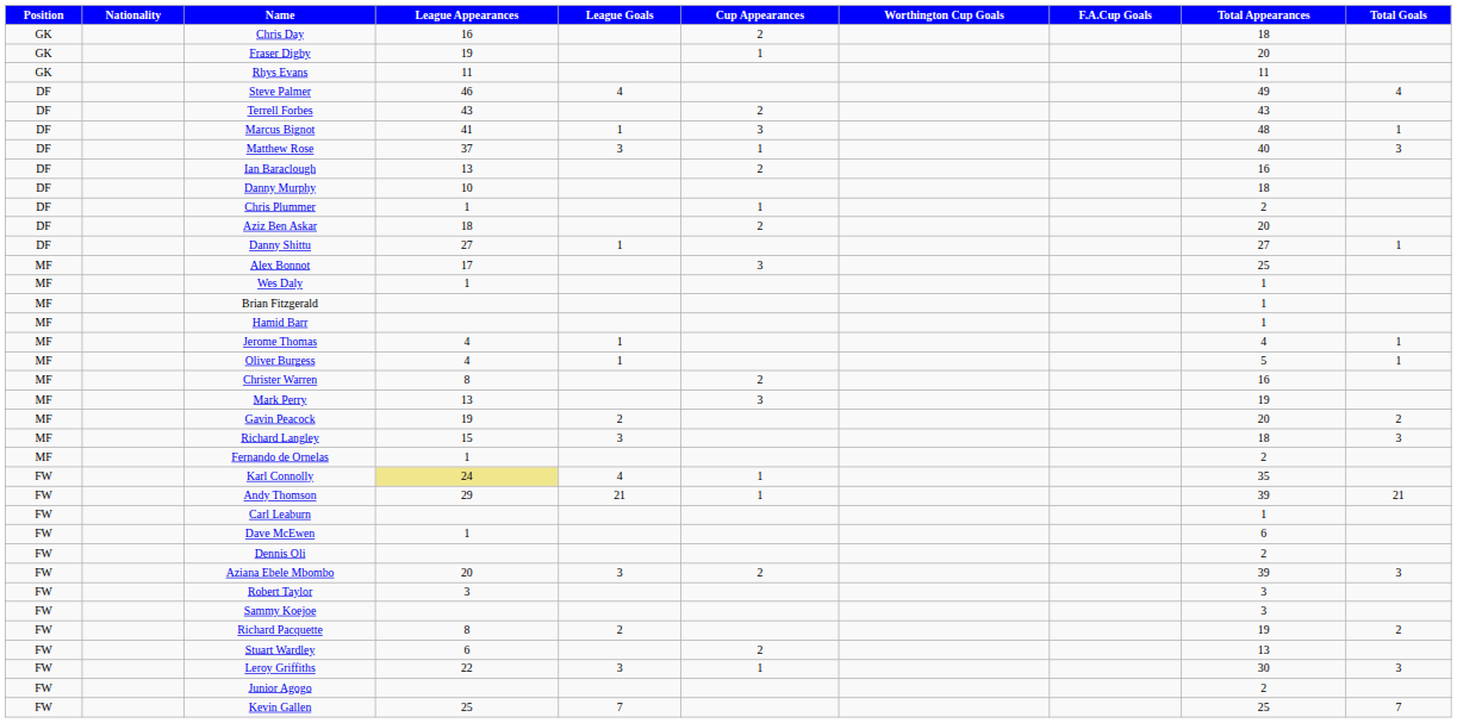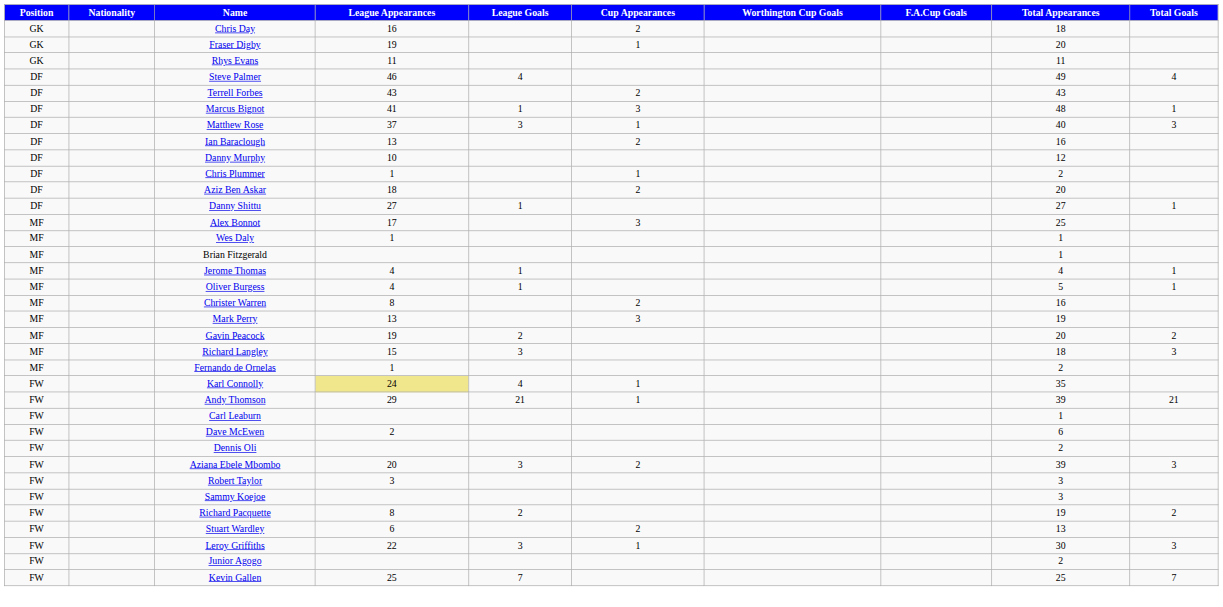 <table class="wikitable" style="text-align:center; font-size:90%; width:90%;">
 <tr>
 <th style="background:#0000FF; color:#FFFFFF; text-align:center;">Position</th>
 <th style="background:#0000FF; color:#FFFFFF; text-align:center;">Nationality</th>
 <th style="background:#0000FF; color:#FFFFFF; text-align:center;"><strong>Name</strong></th>
 <th style="background:#0000FF; color:#FFFFFF; text-align:center;">League Appearances</th>
 <th style="background:#0000FF; color:#FFFFFF; text-align:center;">League Goals</th>
 <th style="background:#0000FF; color:#FFFFFF; text-align:center;">Cup Appearances</th>
 <th style="background:#0000FF; color:#FFFFFF; text-align:center;">Worthington Cup Goals</th>
 <th style="background:#0000FF; color:#FFFFFF; text-align:center;">F.A.Cup Goals</th>
 <th style="background:#0000FF; color:#FFFFFF; text-align:center;">Total Appearances</th>
 <th style="background:#0000FF; color:#FFFFFF; text-align:center;">Total Goals</th>
 </tr>
 <tr>
 <td>GK</td>
 <td></td>
 <td><a href='#'>Chris Day</a></td>
 <td>16</td>
 <td></td>
 <td>2</td>
 <td></td>
 <td></td>
 <td>18</td>
 <td></td>
 </tr>
 <tr>
 <td>GK</td>
 <td></td>
 <td><a href='#'>Fraser Digby</a></td>
 <td>19</td>
 <td></td>
 <td>1</td>
 <td></td>
 <td></td>
 <td>20</td>
 <td></td>
 </tr>
 <tr>
 <td>GK</td>
 <td></td>
 <td><a href='#'>Rhys Evans</a></td>
 <td>11</td>
 <td></td>
 <td></td>
 <td></td>
 <td></td>
 <td>11</td>
 <td></td>
 </tr>
 <tr>
 <td>DF</td>
 <td></td>
 <td><a href='#'>Steve Palmer</a></td>
 <td>46</td>
 <td>4</td>
 <td></td>
 <td></td>
 <td></td>
 <td>49</td>
 <td>4</td>
 </tr>
 <tr>
 <td>DF</td>
 <td></td>
 <td><a href='#'>Terrell Forbes</a></td>
 <td>43</td>
 <td></td>
 <td>2</td>
 <td></td>
 <td></td>
 <td>43</td>
 <td></td>
 </tr>
 <tr>
 <td>DF</td>
 <td></td>
 <td><a href='#'>Marcus Bignot</a></td>
 <td>41</td>
 <td>1</td>
 <td>3</td>
 <td></td>
 <td></td>
 <td>48</td>
 <td>1</td>
 </tr>
 <tr>
 <td>DF</td>
 <td></td>
 <td><a href='#'>Matthew Rose</a></td>
 <td>37</td>
 <td>3</td>
 <td>1</td>
 <td></td>
 <td></td>
 <td>40</td>
 <td>3</td>
 </tr>
 <tr>
 <td>DF</td>
 <td></td>
 <td><a href='#'>Ian Baraclough</a></td>
 <td>13</td>
 <td></td>
 <td>2</td>
 <td></td>
 <td></td>
 <td>16</td>
 <td></td>
 </tr>
 <tr>
 <td>DF</td>
 <td></td>
 <td><a href='#'>Danny Murphy</a></td>
 <td>10</td>
 <td></td>
 <td></td>
 <td></td>
 <td></td>
-<td>18</td>
+<td>12</td>
 <td></td>
 </tr>
 <tr>
 <td>DF</td>
 <td></td>
 <td><a href='#'>Chris Plummer</a></td>
 <td>1</td>
 <td></td>
 <td>1</td>
 <td></td>
 <td></td>
 <td>2</td>
 <td></td>
 </tr>
 <tr>
 <td>DF</td>
 <td></td>
 <td><a href='#'>Aziz Ben Askar</a></td>
 <td>18</td>
 <td></td>
 <td>2</td>
 <td></td>
 <td></td>
 <td>20</td>
 <td></td>
 </tr>
 <tr>
 <td>DF</td>
 <td></td>
 <td><a href='#'>Danny Shittu</a></td>
 <td>27</td>
 <td>1</td>
 <td></td>
 <td></td>
 <td></td>
 <td>27</td>
 <td>1</td>
 </tr>
 <tr>
 <td>MF</td>
 <td></td>
 <td><a href='#'>Alex Bonnot</a></td>
 <td>17</td>
 <td></td>
 <td>3</td>
 <td></td>
 <td></td>
 <td>25</td>
 <td></td>
 </tr>
 <tr>
 <td>MF</td>
 <td></td>
 <td><a href='#'>Wes Daly</a></td>
 <td>1</td>
 <td></td>
 <td></td>
 <td></td>
 <td></td>
 <td>1</td>
 <td></td>
 </tr>
 <tr>
 <td>MF</td>
 <td></td>
 <td>Brian Fitzgerald</td>
-<td></td>
-<td></td>
-<td></td>
-<td></td>
-<td></td>
-<td>1</td>
-<td></td>
-</tr>
-<tr>
-<td>MF</td>
-<td></td>
-<td><a href='#'>Hamid Barr</a></td>
 <td></td>
 <td></td>
 <td></td>
 <td></td>
 <td></td>
 <td>1</td>
 <td></td>
 </tr>
 <tr>
 <td>MF</td>
 <td></td>
 <td><a href='#'>Jerome Thomas</a></td>
 <td>4</td>
 <td>1</td>
 <td></td>
 <td></td>
 <td></td>
 <td>4</td>
 <td>1</td>
 </tr>
 <tr>
 <td>MF</td>
 <td></td>
 <td><a href='#'>Oliver Burgess</a></td>
 <td>4</td>
 <td>1</td>
 <td></td>
 <td></td>
 <td></td>
 <td>5</td>
 <td>1</td>
 </tr>
 <tr>
 <td>MF</td>
 <td></td>
 <td><a href='#'>Christer Warren</a></td>
 <td>8</td>
 <td></td>
 <td>2</td>
 <td></td>
 <td></td>
 <td>16</td>
 <td></td>
 </tr>
 <tr>
 <td>MF</td>
 <td></td>
 <td><a href='#'>Mark Perry</a></td>
 <td>13</td>
 <td></td>
 <td>3</td>
 <td></td>
 <td></td>
 <td>19</td>
 <td></td>
 </tr>
 <tr>
 <td>MF</td>
 <td></td>
 <td><a href='#'>Gavin Peacock</a></td>
 <td>19</td>
 <td>2</td>
 <td></td>
 <td></td>
 <td></td>
 <td>20</td>
 <td>2</td>
 </tr>
 <tr>
 <td>MF</td>
 <td></td>
 <td><a href='#'>Richard Langley</a></td>
 <td>15</td>
 <td>3</td>
 <td></td>
 <td></td>
 <td></td>
 <td>18</td>
 <td>3</td>
 </tr>
 <tr>
 <td>MF</td>
 <td></td>
 <td><a href='#'>Fernando de Ornelas</a></td>
 <td>1</td>
 <td></td>
 <td></td>
 <td></td>
 <td></td>
 <td>2</td>
 <td></td>
 </tr>
 <tr>
 <td>FW</td>
 <td></td>
 <td><a href='#'>Karl Connolly</a></td>
 <td style="background: khaki;">24</td>
 <td>4</td>
 <td>1</td>
 <td></td>
 <td></td>
 <td>35</td>
 <td></td>
 </tr>
 <tr>
 <td>FW</td>
 <td></td>
 <td><a href='#'>Andy Thomson</a></td>
 <td>29</td>
 <td>21</td>
 <td>1</td>
 <td></td>
 <td></td>
 <td>39</td>
 <td>21</td>
 </tr>
 <tr>
 <td>FW</td>
 <td></td>
 <td><a href='#'>Carl Leaburn</a></td>
 <td></td>
 <td></td>
 <td></td>
 <td></td>
 <td></td>
 <td>1</td>
 <td></td>
 </tr>
 <tr>
 <td>FW</td>
 <td></td>
 <td><a href='#'>Dave McEwen</a></td>
-<td>1</td>
+<td>2</td>
 <td></td>
 <td></td>
 <td></td>
 <td></td>
 <td>6</td>
 <td></td>
 </tr>
 <tr>
 <td>FW</td>
 <td></td>
 <td><a href='#'>Dennis Oli</a></td>
 <td></td>
 <td></td>
 <td></td>
 <td></td>
 <td></td>
 <td>2</td>
 <td></td>
 </tr>
 <tr>
 <td>FW</td>
 <td></td>
 <td><a href='#'>Aziana Ebele Mbombo</a></td>
 <td>20</td>
 <td>3</td>
 <td>2</td>
 <td></td>
 <td></td>
 <td>39</td>
 <td>3</td>
 </tr>
 <tr>
 <td>FW</td>
 <td></td>
 <td><a href='#'>Robert Taylor</a></td>
 <td>3</td>
 <td></td>
 <td></td>
 <td></td>
 <td></td>
 <td>3</td>
 <td></td>
 </tr>
 <tr>
 <td>FW</td>
 <td></td>
 <td><a href='#'>Sammy Koejoe</a></td>
 <td></td>
 <td></td>
 <td></td>
 <td></td>
 <td></td>
 <td>3</td>
 <td></td>
 </tr>
 <tr>
 <td>FW</td>
 <td></td>
 <td><a href='#'>Richard Pacquette</a></td>
 <td>8</td>
 <td>2</td>
 <td></td>
 <td></td>
 <td></td>
 <td>19</td>
 <td>2</td>
 </tr>
 <tr>
 <td>FW</td>
 <td></td>
 <td><a href='#'>Stuart Wardley</a></td>
 <td>6</td>
 <td></td>
 <td>2</td>
 <td></td>
 <td></td>
 <td>13</td>
 <td></td>
 </tr>
 <tr>
 <td>FW</td>
 <td></td>
 <td><a href='#'>Leroy Griffiths</a></td>
 <td>22</td>
 <td>3</td>
 <td>1</td>
 <td></td>
 <td></td>
 <td>30</td>
 <td>3</td>
 </tr>
 <tr>
 <td>FW</td>
 <td></td>
 <td><a href='#'>Junior Agogo</a></td>
 <td></td>
 <td></td>
 <td></td>
 <td></td>
 <td></td>
 <td>2</td>
 <td></td>
 </tr>
 <tr>
 <td>FW</td>
 <td></td>
 <td><a href='#'>Kevin Gallen</a></td>
 <td>25</td>
 <td>7</td>
 <td></td>
 <td></td>
 <td></td>
 <td>25</td>
 <td>7</td>
 </tr>
 </table>
